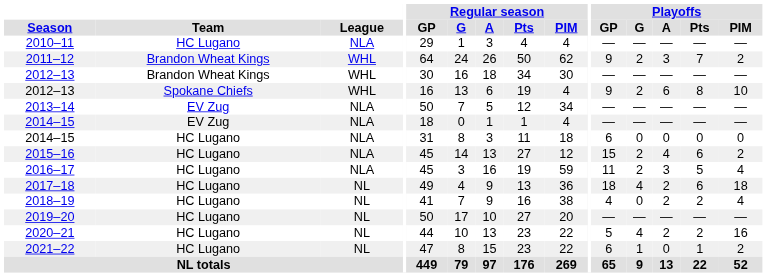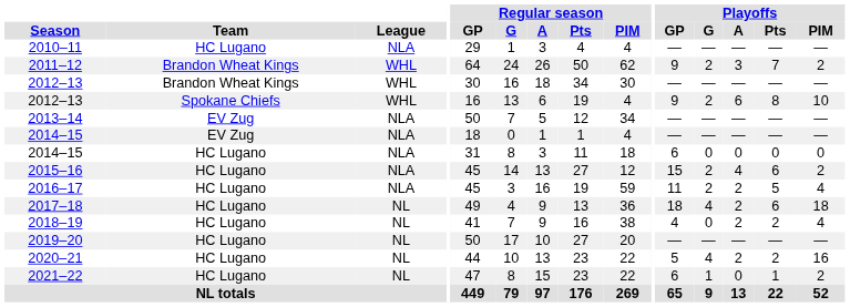 <table border="0" cellpadding="1" cellspacing="0" style="text-align:center; width:60em">
 <tr bgcolor="#e0e0e0">
 <th colspan="3" bgcolor="#ffffff"></th>
 <th rowspan="99" bgcolor="#ffffff"></th>
 <th colspan="5"><a href='#'>Regular season</a></th>
 <th rowspan="99" bgcolor="#ffffff"></th>
 <th colspan="5"><a href='#'>Playoffs</a></th>
 </tr>
 <tr bgcolor="#e0e0e0">
 <th><a href='#'>Season</a></th>
 <th>Team</th>
 <th>League</th>
 <th>GP</th>
 <th><a href='#'>G</a></th>
 <th><a href='#'>A</a></th>
 <th><a href='#'>Pts</a></th>
 <th><a href='#'>PIM</a></th>
 <th>GP</th>
 <th>G</th>
 <th>A</th>
 <th>Pts</th>
 <th>PIM</th>
 </tr>
 <tr ALIGN="center">
 <td><a href='#'>2010–11</a></td>
 <td><a href='#'>HC Lugano</a></td>
 <td><a href='#'>NLA</a></td>
 <td>29</td>
 <td>1</td>
 <td>3</td>
 <td>4</td>
 <td>4</td>
 <td>—</td>
 <td>—</td>
 <td>—</td>
 <td>—</td>
 <td>—</td>
 </tr>
 <tr ALIGN="center"  bgcolor="#f0f0f0">
 <td><a href='#'>2011–12</a></td>
 <td><a href='#'>Brandon Wheat Kings</a></td>
 <td><a href='#'>WHL</a></td>
 <td>64</td>
 <td>24</td>
 <td>26</td>
 <td>50</td>
 <td>62</td>
 <td>9</td>
 <td>2</td>
 <td>3</td>
 <td>7</td>
 <td>2</td>
 </tr>
 <tr ALIGN="center">
 <td><a href='#'>2012–13</a></td>
 <td>Brandon Wheat Kings</td>
 <td>WHL</td>
 <td>30</td>
 <td>16</td>
 <td>18</td>
 <td>34</td>
 <td>30</td>
 <td>—</td>
 <td>—</td>
 <td>—</td>
 <td>—</td>
 <td>—</td>
 </tr>
 <tr ALIGN="center"  bgcolor="#f0f0f0">
 <td>2012–13</td>
 <td><a href='#'>Spokane Chiefs</a></td>
 <td>WHL</td>
 <td>16</td>
 <td>13</td>
 <td>6</td>
 <td>19</td>
 <td>4</td>
 <td>9</td>
 <td>2</td>
 <td>6</td>
 <td>8</td>
 <td>10</td>
 </tr>
 <tr ALIGN="center">
 <td><a href='#'>2013–14</a></td>
 <td><a href='#'>EV Zug</a></td>
 <td>NLA</td>
 <td>50</td>
 <td>7</td>
 <td>5</td>
 <td>12</td>
 <td>34</td>
 <td>—</td>
 <td>—</td>
 <td>—</td>
 <td>—</td>
 <td>—</td>
 </tr>
 <tr ALIGN="center"  bgcolor="#f0f0f0">
 <td><a href='#'>2014–15</a></td>
 <td>EV Zug</td>
 <td>NLA</td>
 <td>18</td>
 <td>0</td>
 <td>1</td>
 <td>1</td>
 <td>4</td>
 <td>—</td>
 <td>—</td>
 <td>—</td>
 <td>—</td>
 <td>—</td>
 </tr>
 <tr ALIGN="center">
 <td>2014–15</td>
 <td>HC Lugano</td>
 <td>NLA</td>
 <td>31</td>
 <td>8</td>
 <td>3</td>
 <td>11</td>
 <td>18</td>
 <td>6</td>
 <td>0</td>
 <td>0</td>
 <td>0</td>
 <td>0</td>
 </tr>
 <tr ALIGN="center"  bgcolor="#f0f0f0">
 <td><a href='#'>2015–16</a></td>
 <td>HC Lugano</td>
 <td>NLA</td>
 <td>45</td>
 <td>14</td>
 <td>13</td>
 <td>27</td>
 <td>12</td>
 <td>15</td>
 <td>2</td>
 <td>4</td>
 <td>6</td>
 <td>2</td>
 </tr>
 <tr ALIGN="center">
 <td><a href='#'>2016–17</a></td>
 <td>HC Lugano</td>
 <td>NLA</td>
 <td>45</td>
 <td>3</td>
 <td>16</td>
 <td>19</td>
 <td>59</td>
 <td>11</td>
 <td>2</td>
-<td>3</td>
+<td>2</td>
 <td>5</td>
 <td>4</td>
 </tr>
 <tr ALIGN="center"  bgcolor="#f0f0f0">
 <td><a href='#'>2017–18</a></td>
 <td>HC Lugano</td>
 <td>NL</td>
 <td>49</td>
 <td>4</td>
 <td>9</td>
 <td>13</td>
 <td>36</td>
 <td>18</td>
 <td>4</td>
 <td>2</td>
 <td>6</td>
 <td>18</td>
 </tr>
 <tr ALIGN="center">
 <td><a href='#'>2018–19</a></td>
 <td>HC Lugano</td>
 <td>NL</td>
 <td>41</td>
 <td>7</td>
 <td>9</td>
 <td>16</td>
 <td>38</td>
 <td>4</td>
 <td>0</td>
 <td>2</td>
 <td>2</td>
 <td>4</td>
 </tr>
 <tr ALIGN="center"  bgcolor="#f0f0f0">
 <td><a href='#'>2019–20</a></td>
 <td>HC Lugano</td>
 <td>NL</td>
 <td>50</td>
 <td>17</td>
 <td>10</td>
 <td>27</td>
 <td>20</td>
 <td>—</td>
 <td>—</td>
 <td>—</td>
 <td>—</td>
 <td>—</td>
 </tr>
 <tr ALIGN="center">
 <td><a href='#'>2020–21</a></td>
 <td>HC Lugano</td>
 <td>NL</td>
 <td>44</td>
 <td>10</td>
 <td>13</td>
 <td>23</td>
 <td>22</td>
 <td>5</td>
 <td>4</td>
 <td>2</td>
 <td>2</td>
 <td>16</td>
 </tr>
 <tr ALIGN="center"  bgcolor="#f0f0f0">
 <td><a href='#'>2021–22</a></td>
 <td>HC Lugano</td>
 <td>NL</td>
 <td>47</td>
 <td>8</td>
 <td>15</td>
 <td>23</td>
 <td>22</td>
 <td>6</td>
 <td>1</td>
 <td>0</td>
 <td>1</td>
 <td>2</td>
 </tr>
 <tr ALIGN="center" bgcolor="#e0e0e0">
 <th colspan="3">NL totals</th>
 <th>449</th>
 <th>79</th>
 <th>97</th>
 <th>176</th>
 <th>269</th>
 <th>65</th>
 <th>9</th>
 <th>13</th>
 <th>22</th>
 <th>52</th>
 </tr>
 </table>
